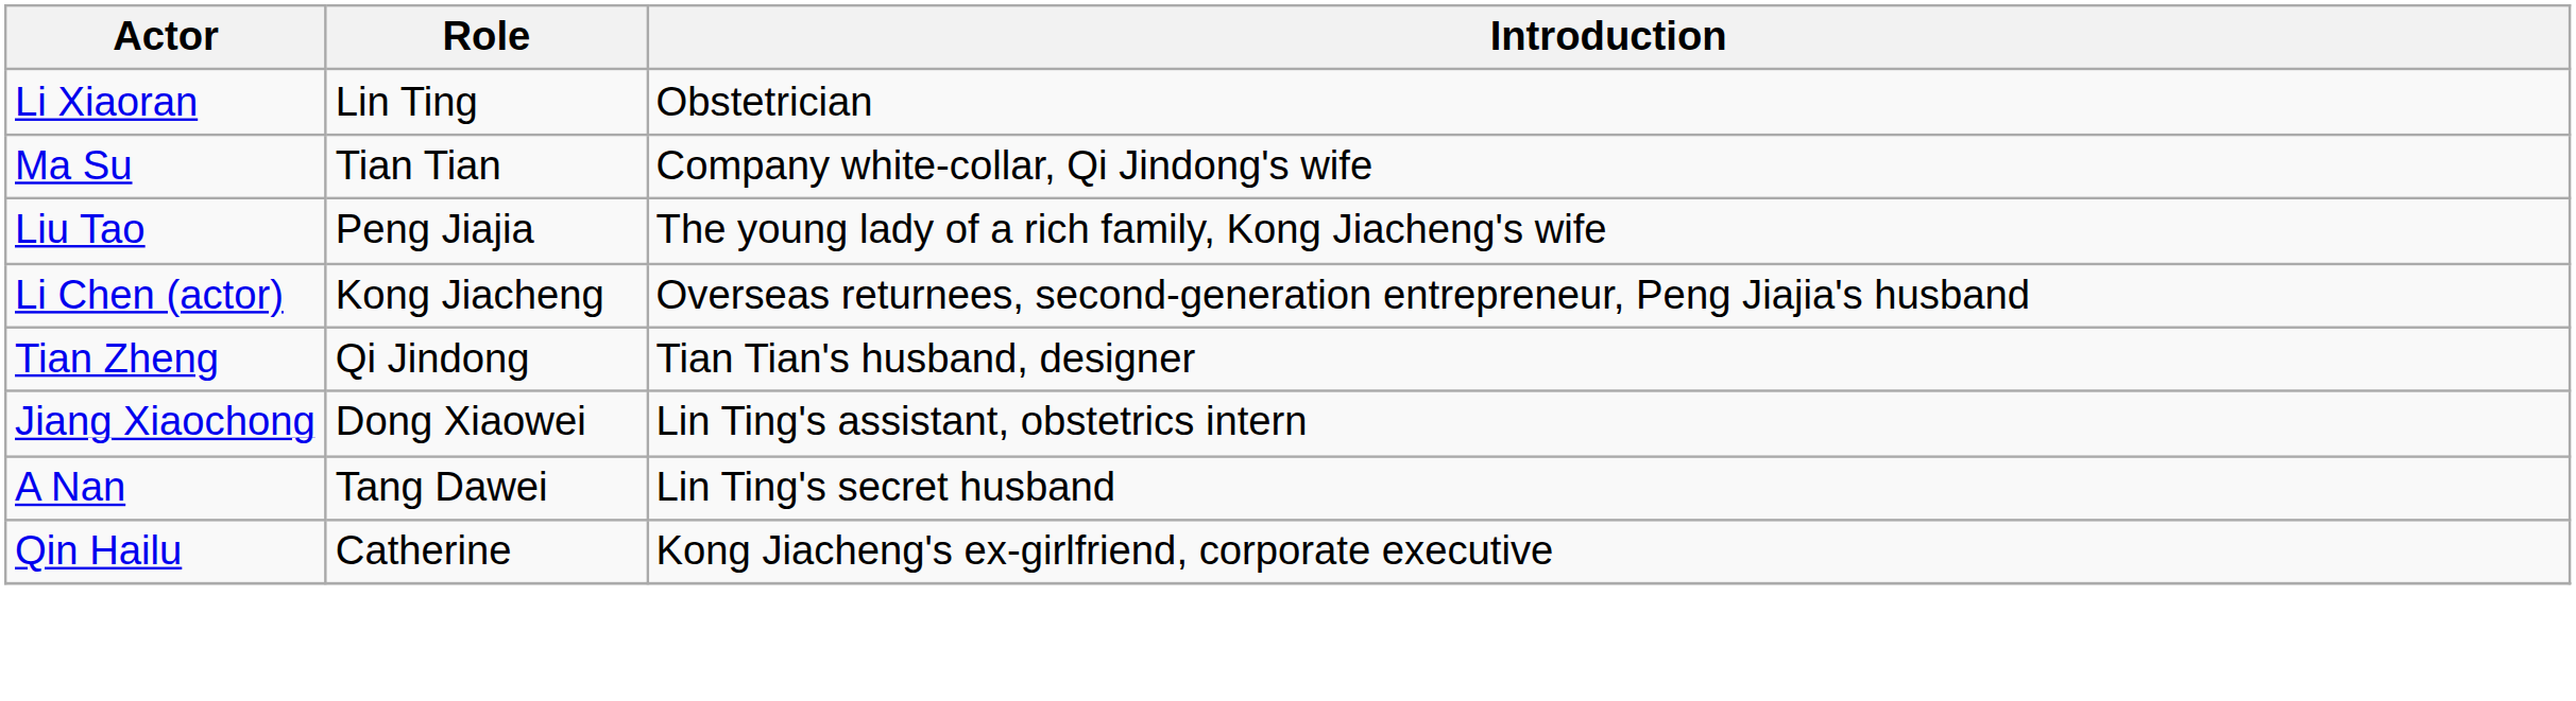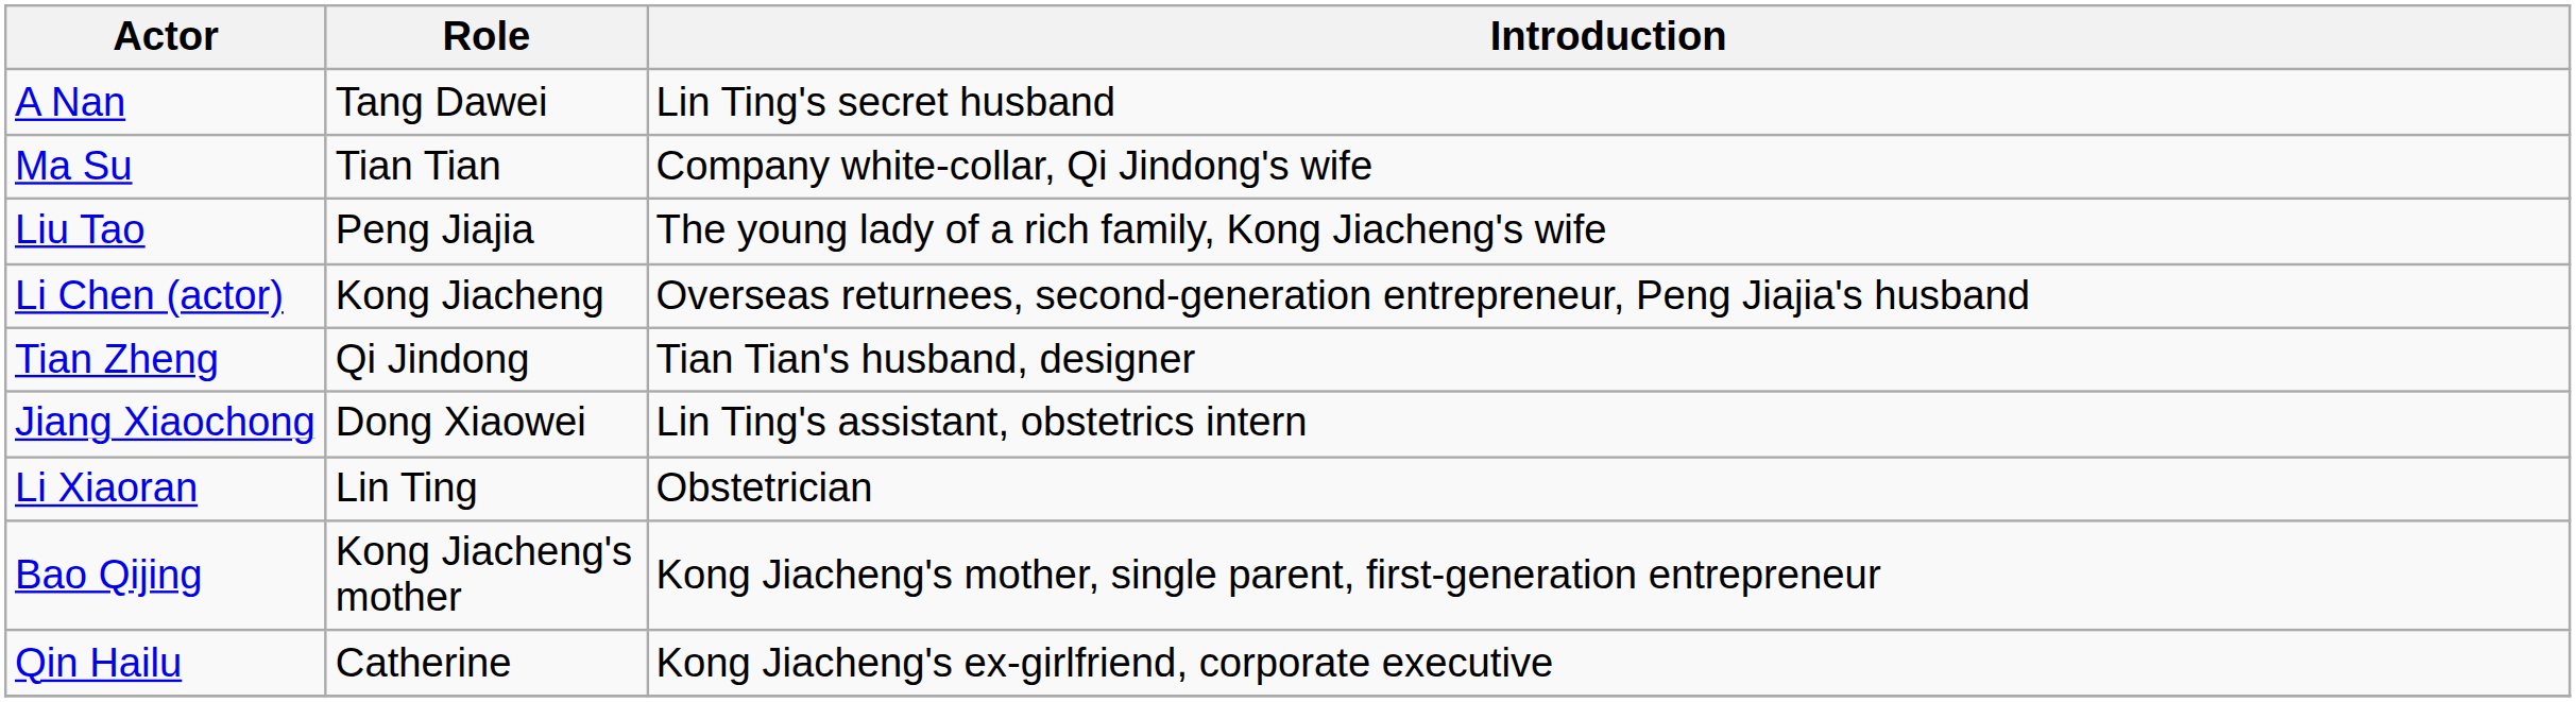 <table class="wikitable" width="80%">
 <tr>
 <th width="10%">Actor</th>
 <th width="10%">Role</th>
 <th width="60%">Introduction</th>
 </tr>
 <tr>
-<td><a href='#'>Li Xiaoran</a></td>
-<td>Lin Ting</td>
-<td>Obstetrician</td>
+<td><a href='#'>A Nan</a></td>
+<td>Tang Dawei</td>
+<td>Lin Ting's secret husband</td>
 </tr>
 <tr>
 <td><a href='#'>Ma Su</a></td>
 <td>Tian Tian</td>
 <td>Company white-collar, Qi Jindong's wife</td>
 </tr>
 <tr>
 <td><a href='#'>Liu Tao</a></td>
 <td>Peng Jiajia</td>
 <td>The young lady of a rich family, Kong Jiacheng's wife</td>
 </tr>
 <tr>
 <td><a href='#'>Li Chen (actor)</a></td>
 <td>Kong Jiacheng</td>
 <td>Overseas returnees, second-generation entrepreneur, Peng Jiajia's husband</td>
 </tr>
 <tr>
 <td><a href='#'>Tian Zheng</a></td>
 <td>Qi Jindong</td>
 <td>Tian Tian's husband, designer</td>
 </tr>
 <tr>
 <td><a href='#'>Jiang Xiaochong</a></td>
 <td>Dong Xiaowei</td>
 <td>Lin Ting's assistant, obstetrics intern</td>
 </tr>
 <tr>
-<td><a href='#'>A Nan</a></td>
-<td>Tang Dawei</td>
-<td>Lin Ting's secret husband</td>
+<td><a href='#'>Li Xiaoran</a></td>
+<td>Lin Ting</td>
+<td>Obstetrician</td>
+</tr>
+<tr>
+<td><a href='#'>Bao Qijing</a></td>
+<td>Kong Jiacheng's mother</td>
+<td>Kong Jiacheng's mother, single parent, first-generation entrepreneur</td>
 </tr>
 <tr>
 <td><a href='#'>Qin Hailu</a></td>
 <td>Catherine</td>
 <td>Kong Jiacheng's ex-girlfriend, corporate executive</td>
 </tr>
 <tr>
 </tr>
 </table>
